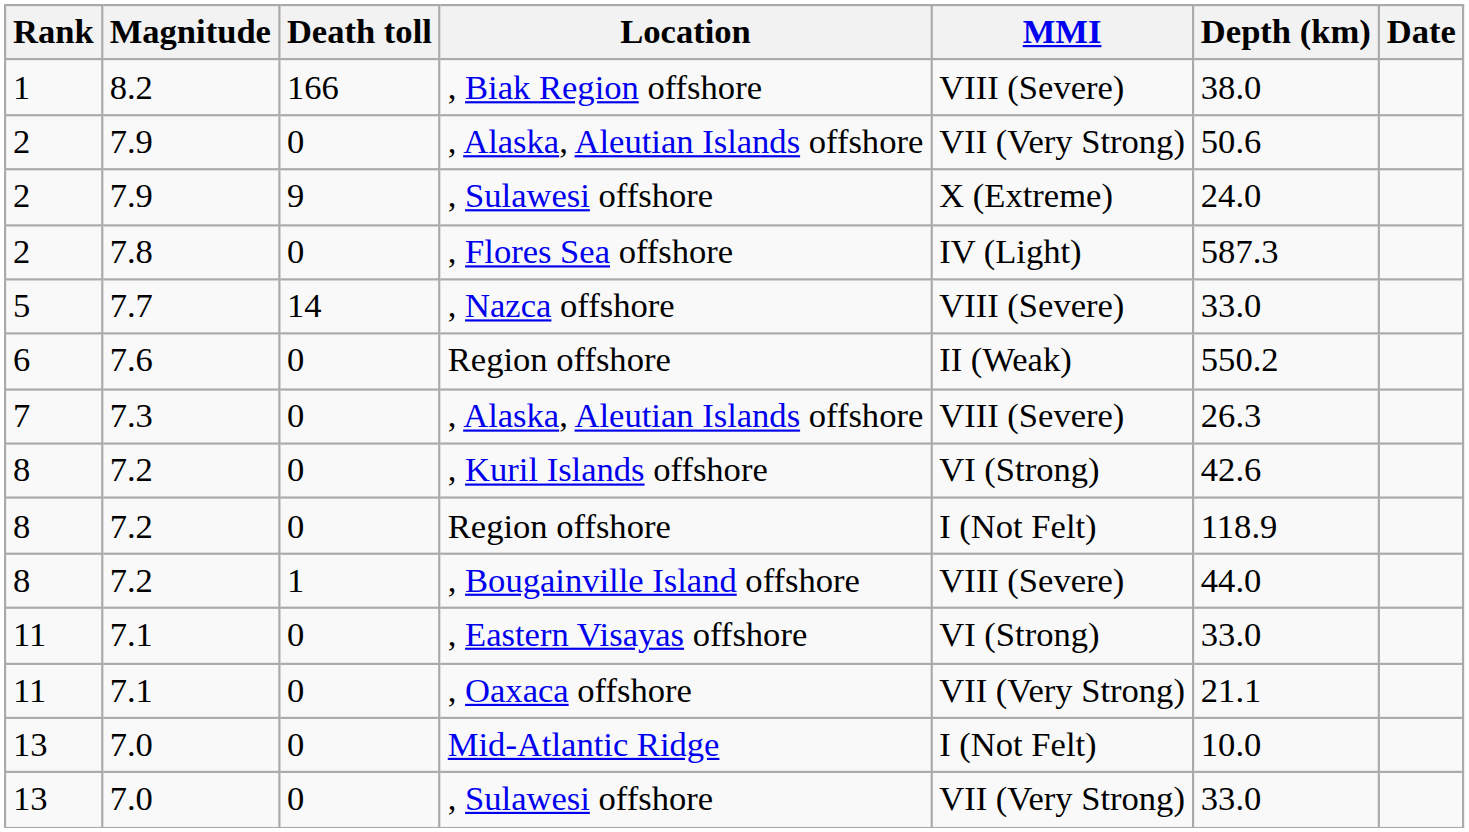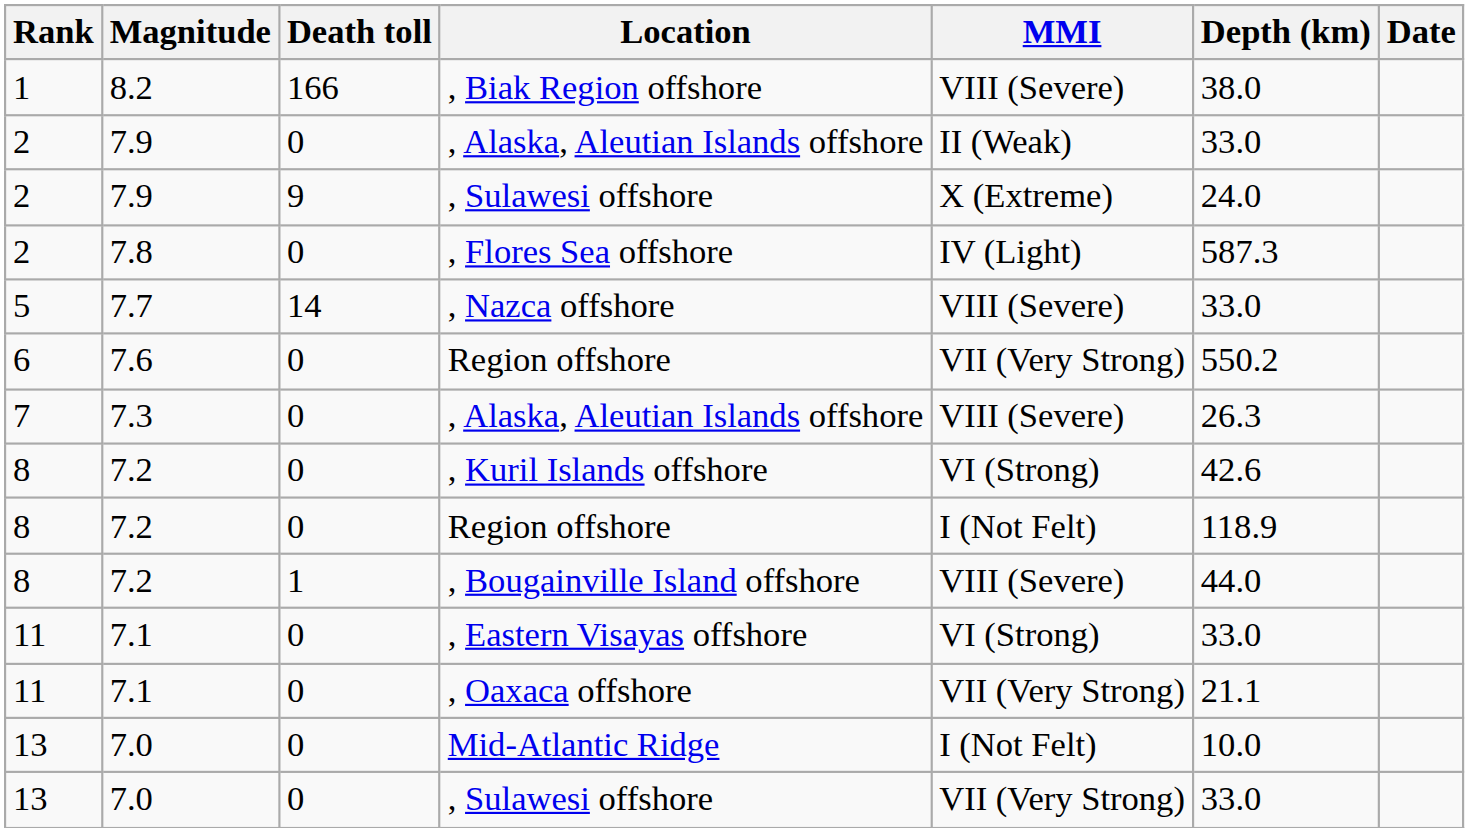 <table class="sortable wikitable" style="font-size:100%;">
 <tr>
 <th>Rank</th>
 <th>Magnitude</th>
 <th>Death toll</th>
 <th>Location</th>
 <th><a href='#'>MMI</a></th>
 <th>Depth (km)</th>
 <th>Date</th>
 </tr>
 <tr>
 <td>1</td>
 <td>8.2</td>
 <td>166</td>
 <td>, <a href='#'>Biak Region</a> offshore</td>
 <td>VIII (Severe)</td>
 <td>38.0</td>
 <td></td>
 </tr>
 <tr>
 <td>2</td>
 <td>7.9</td>
 <td>0</td>
 <td>, <a href='#'>Alaska</a>, <a href='#'>Aleutian Islands</a> offshore</td>
-<td>VII (Very Strong)</td>
-<td>50.6</td>
+<td>II (Weak)</td>
+<td>33.0</td>
 <td></td>
 </tr>
 <tr>
 <td>2</td>
 <td>7.9</td>
 <td>9</td>
 <td>, <a href='#'>Sulawesi</a> offshore</td>
 <td>X (Extreme)</td>
 <td>24.0</td>
 <td></td>
 </tr>
 <tr>
 <td>2</td>
 <td>7.8</td>
 <td>0</td>
 <td>, <a href='#'>Flores Sea</a> offshore</td>
 <td>IV (Light)</td>
 <td>587.3</td>
 <td></td>
 </tr>
 <tr>
 <td>5</td>
 <td>7.7</td>
 <td>14</td>
 <td>, <a href='#'>Nazca</a> offshore</td>
 <td>VIII (Severe)</td>
 <td>33.0</td>
 <td></td>
 </tr>
 <tr>
 <td>6</td>
 <td>7.6</td>
 <td>0</td>
 <td> Region offshore</td>
-<td>II (Weak)</td>
+<td>VII (Very Strong)</td>
 <td>550.2</td>
 <td></td>
 </tr>
 <tr>
 <td>7</td>
 <td>7.3</td>
 <td>0</td>
 <td>, <a href='#'>Alaska</a>, <a href='#'>Aleutian Islands</a> offshore</td>
 <td>VIII (Severe)</td>
 <td>26.3</td>
 <td></td>
 </tr>
 <tr>
 <td>8</td>
 <td>7.2</td>
 <td>0</td>
 <td>, <a href='#'>Kuril Islands</a> offshore</td>
 <td>VI (Strong)</td>
 <td>42.6</td>
 <td></td>
 </tr>
 <tr>
 <td>8</td>
 <td>7.2</td>
 <td>0</td>
 <td> Region offshore</td>
 <td>I (Not Felt)</td>
 <td>118.9</td>
 <td></td>
 </tr>
 <tr>
 <td>8</td>
 <td>7.2</td>
 <td>1</td>
 <td>, <a href='#'>Bougainville Island</a> offshore</td>
 <td>VIII (Severe)</td>
 <td>44.0</td>
 <td></td>
 </tr>
 <tr>
 <td>11</td>
 <td>7.1</td>
 <td>0</td>
 <td>, <a href='#'>Eastern Visayas</a> offshore</td>
 <td>VI (Strong)</td>
 <td>33.0</td>
 <td></td>
 </tr>
 <tr>
 <td>11</td>
 <td>7.1</td>
 <td>0</td>
 <td>, <a href='#'>Oaxaca</a> offshore</td>
 <td>VII (Very Strong)</td>
 <td>21.1</td>
 <td></td>
 </tr>
 <tr>
 <td>13</td>
 <td>7.0</td>
 <td>0</td>
 <td><a href='#'>Mid-Atlantic Ridge</a></td>
 <td>I (Not Felt)</td>
 <td>10.0</td>
 <td></td>
 </tr>
 <tr>
 <td>13</td>
 <td>7.0</td>
 <td>0</td>
 <td>, <a href='#'>Sulawesi</a> offshore</td>
 <td>VII (Very Strong)</td>
 <td>33.0</td>
 <td></td>
 </tr>
 <tr>
 </tr>
 </table>
